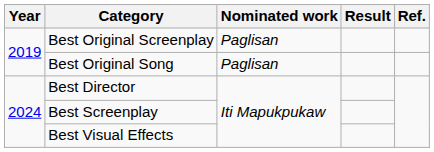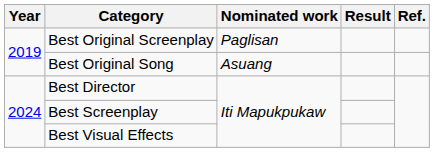 <table class="wikitable">
 <tr>
 <th>Year</th>
 <th>Category</th>
 <th>Nominated work</th>
 <th>Result</th>
 <th>Ref.</th>
 </tr>
 <tr>
 <td rowspan="2"><a href='#'>2019</a></td>
 <td>Best Original Screenplay</td>
 <td><em>Paglisan</em></td>
 <td></td>
 <td></td>
 </tr>
 <tr>
 <td>Best Original Song</td>
-<td><em>Paglisan</em></td>
+<td><em>Asuang</em></td>
 <td></td>
 <td></td>
 </tr>
 <tr>
 <td rowspan="3"><a href='#'>2024</a></td>
 <td>Best Director</td>
 <td rowspan="3"><em>Iti Mapukpukaw</em></td>
 <td></td>
 <td rowspan="3"></td>
 </tr>
 <tr>
 <td>Best Screenplay</td>
 <td></td>
 </tr>
 <tr>
 <td>Best Visual Effects</td>
 <td></td>
 </tr>
 </table>
